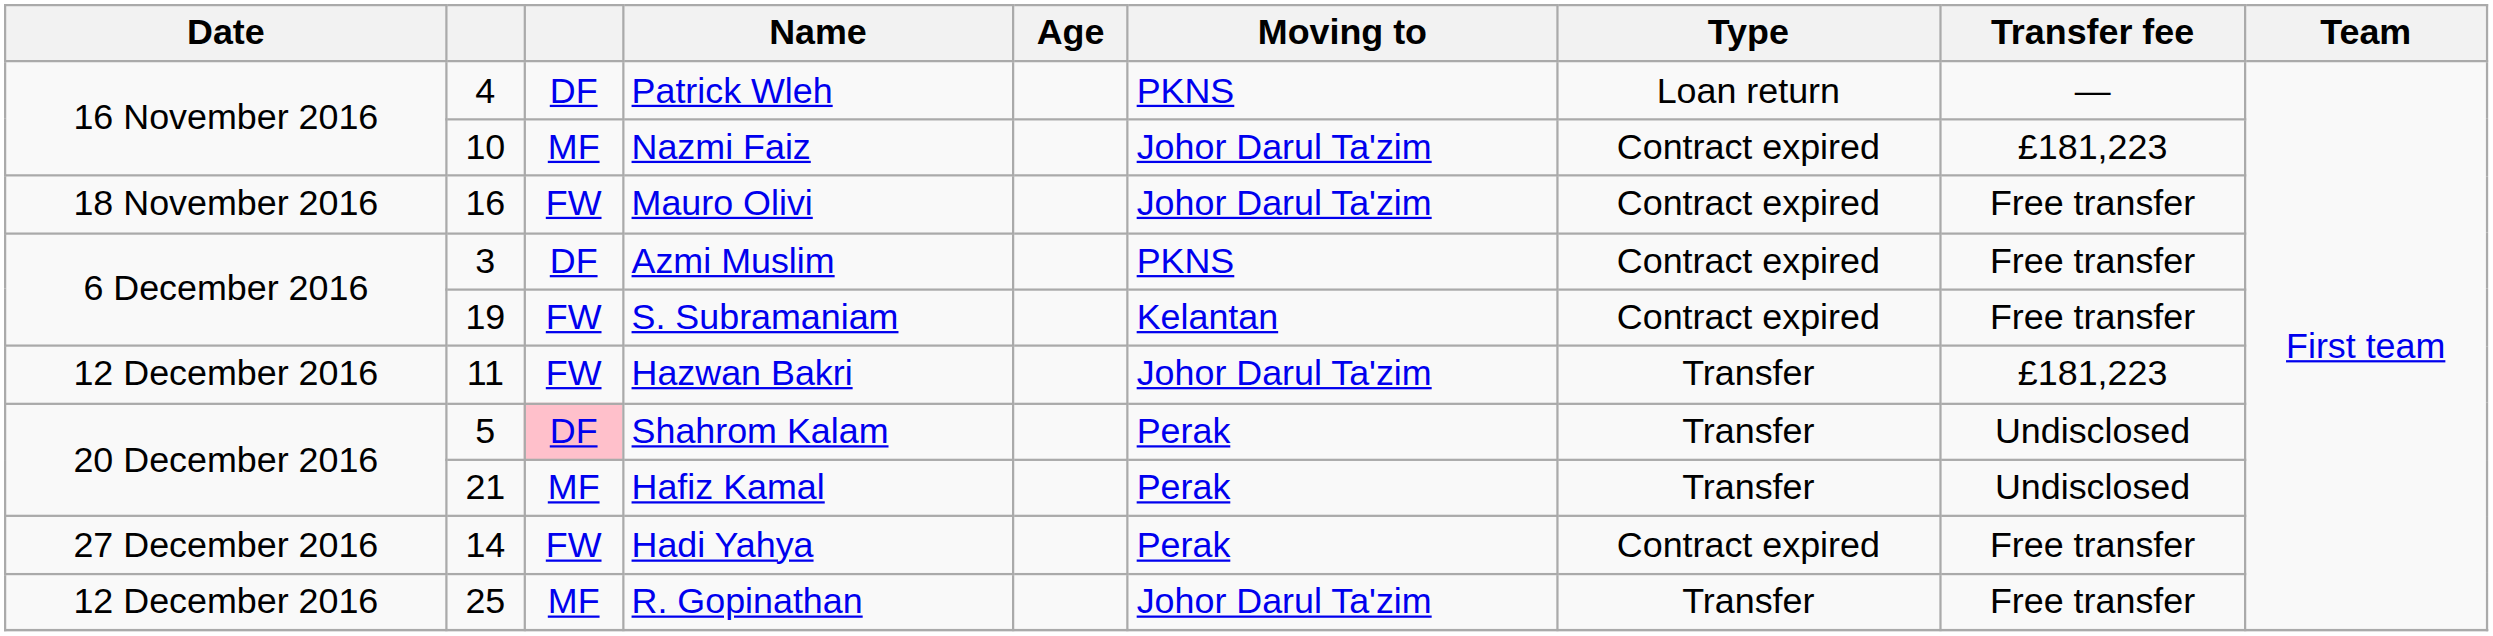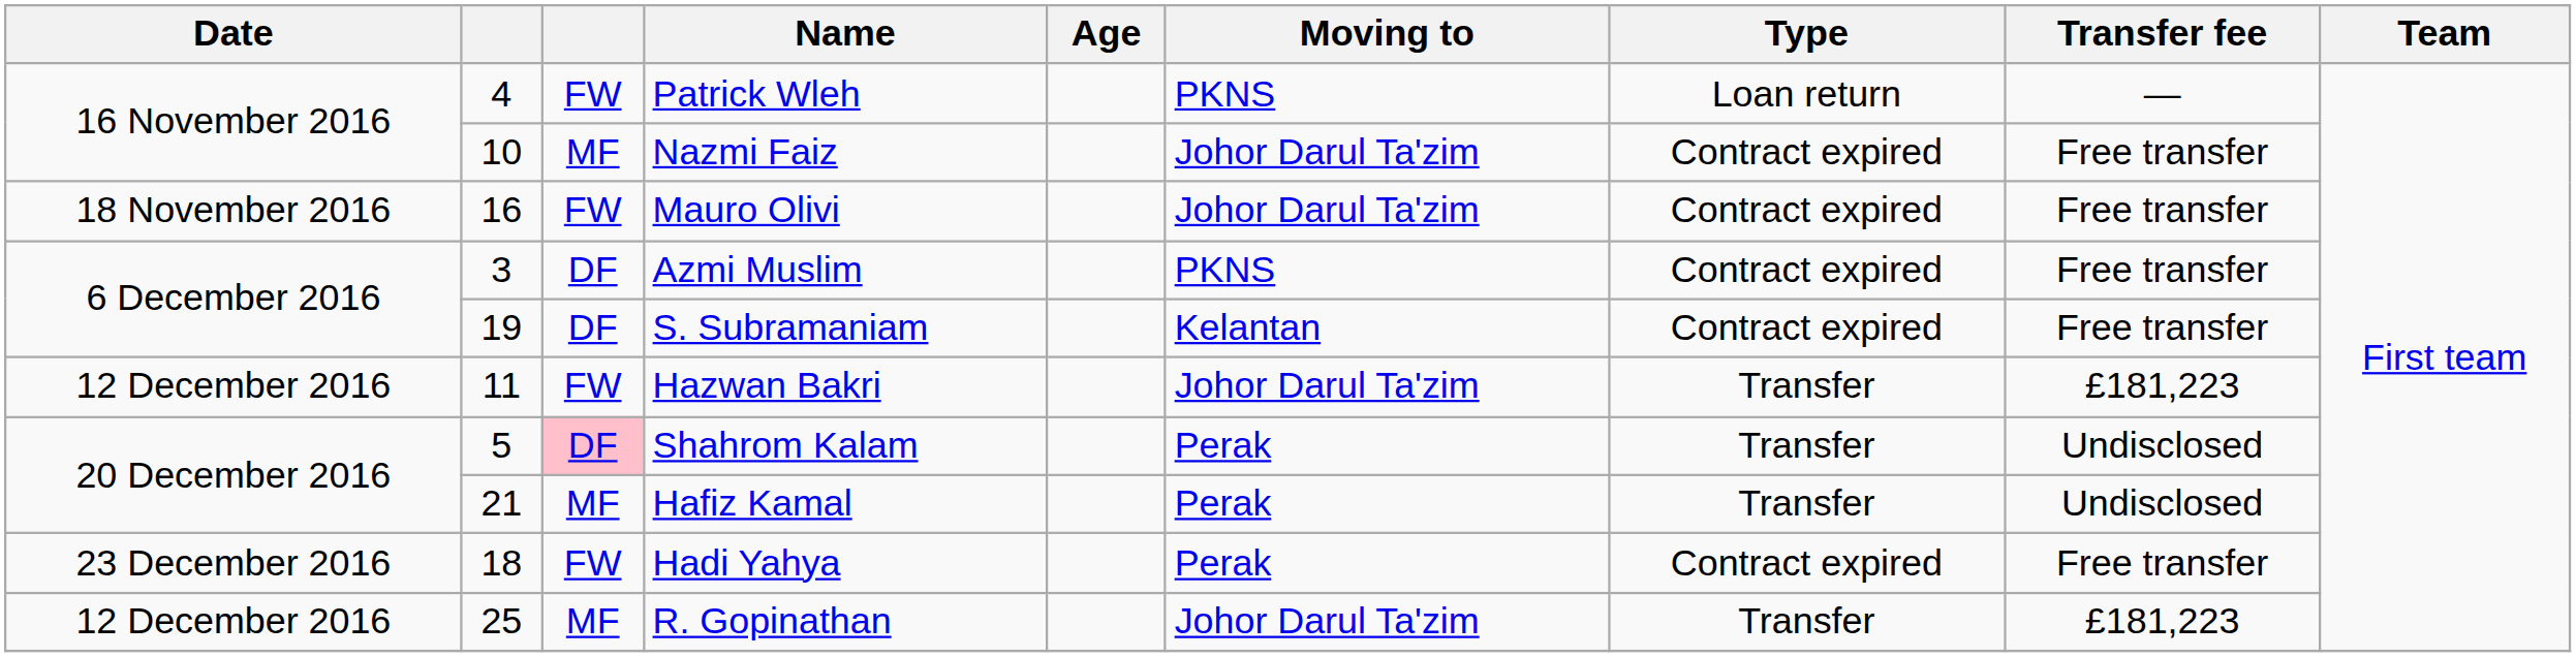 <table class="wikitable sortable" style="width:70%; text-align:center; font-size:100%; text-align:centre;">
 <tr>
 <th>Date</th>
 <th></th>
 <th></th>
 <th>Name</th>
 <th>Age</th>
 <th>Moving to</th>
 <th>Type</th>
 <th>Transfer fee</th>
 <th>Team</th>
 </tr>
 <tr>
 <td rowspan="2">16 November 2016</td>
 <td>4</td>
-<td><a href='#'>DF</a></td>
+<td><a href='#'>FW</a></td>
 <td style="text-align:left"> <a href='#'>Patrick Wleh</a></td>
 <td></td>
 <td style="text-align:left"> <a href='#'>PKNS</a></td>
 <td>Loan return</td>
 <td>—</td>
 <td rowspan="10"><a href='#'>First team</a></td>
 </tr>
 <tr>
 <td>10</td>
 <td><a href='#'>MF</a></td>
 <td style="text-align:left"> <a href='#'>Nazmi Faiz</a></td>
 <td></td>
 <td style="text-align:left"> <a href='#'>Johor Darul Ta'zim</a></td>
 <td>Contract expired</td>
-<td>£181,223</td>
+<td>Free transfer</td>
 </tr>
 <tr>
 <td>18 November 2016</td>
 <td>16</td>
 <td><a href='#'>FW</a></td>
 <td style="text-align:left"> <a href='#'>Mauro Olivi</a></td>
 <td></td>
 <td style="text-align:left"> <a href='#'>Johor Darul Ta'zim</a></td>
 <td>Contract expired</td>
 <td>Free transfer</td>
 </tr>
 <tr>
 <td rowspan="2">6 December 2016</td>
 <td>3</td>
 <td><a href='#'>DF</a></td>
 <td style="text-align:left"> <a href='#'>Azmi Muslim</a></td>
 <td></td>
 <td style="text-align:left"> <a href='#'>PKNS</a></td>
 <td>Contract expired</td>
 <td>Free transfer</td>
 </tr>
 <tr>
 <td>19</td>
-<td><a href='#'>FW</a></td>
+<td><a href='#'>DF</a></td>
 <td style="text-align:left"> <a href='#'>S. Subramaniam</a></td>
 <td></td>
 <td style="text-align:left"> <a href='#'>Kelantan</a></td>
 <td>Contract expired</td>
 <td>Free transfer</td>
 </tr>
 <tr>
 <td>12 December 2016</td>
 <td>11</td>
 <td><a href='#'>FW</a></td>
 <td style="text-align:left"> <a href='#'>Hazwan Bakri</a></td>
 <td></td>
 <td style="text-align:left"> <a href='#'>Johor Darul Ta'zim</a></td>
 <td>Transfer</td>
 <td>£181,223</td>
 </tr>
 <tr>
 <td rowspan="2">20 December 2016</td>
 <td>5</td>
 <td style="background: pink;"><a href='#'>DF</a></td>
 <td style="text-align:left"> <a href='#'>Shahrom Kalam</a></td>
 <td></td>
 <td style="text-align:left"> <a href='#'>Perak</a></td>
 <td>Transfer</td>
 <td>Undisclosed</td>
 </tr>
 <tr>
 <td>21</td>
 <td><a href='#'>MF</a></td>
 <td style="text-align:left"> <a href='#'>Hafiz Kamal</a></td>
 <td></td>
 <td style="text-align:left"> <a href='#'>Perak</a></td>
 <td>Transfer</td>
 <td>Undisclosed</td>
 </tr>
 <tr>
-<td>27 December 2016</td>
-<td>14</td>
+<td>23 December 2016</td>
+<td>18</td>
 <td><a href='#'>FW</a></td>
 <td style="text-align:left"> <a href='#'>Hadi Yahya</a></td>
 <td></td>
 <td style="text-align:left"> <a href='#'>Perak</a></td>
 <td>Contract expired</td>
 <td>Free transfer</td>
 </tr>
 <tr>
 <td>12 December 2016</td>
 <td>25</td>
 <td><a href='#'>MF</a></td>
 <td style="text-align:left"> <a href='#'>R. Gopinathan</a></td>
 <td></td>
 <td style="text-align:left"> <a href='#'>Johor Darul Ta'zim</a></td>
 <td>Transfer</td>
-<td>Free transfer</td>
+<td>£181,223</td>
 </tr>
 <tr>
 </tr>
 </table>
